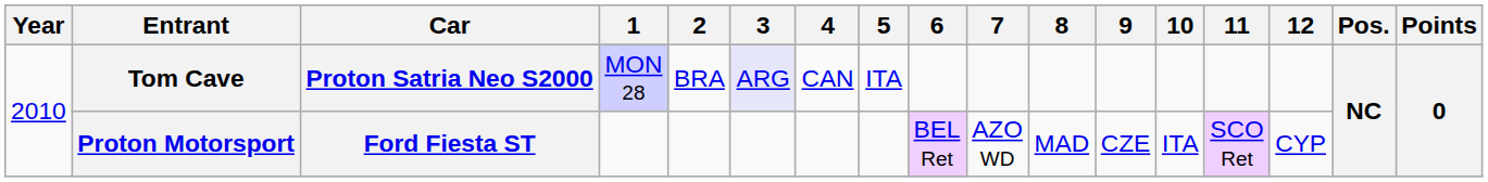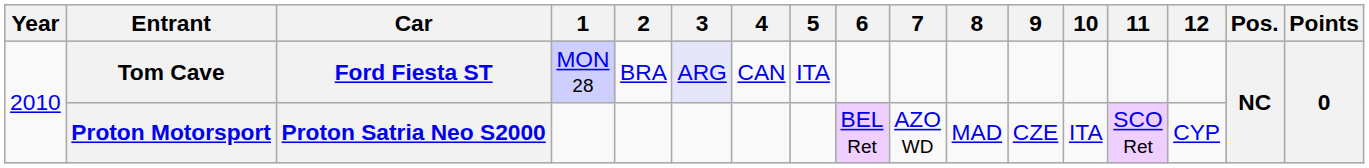 <table class="wikitable" border="1" style="text-align:center; font-size:90%;">
 <tr>
 <th>Year</th>
 <th>Entrant</th>
 <th>Car</th>
 <th>1</th>
 <th>2</th>
 <th>3</th>
 <th>4</th>
 <th>5</th>
 <th>6</th>
 <th>7</th>
 <th>8</th>
 <th>9</th>
 <th>10</th>
 <th>11</th>
 <th>12</th>
 <th>Pos.</th>
 <th>Points</th>
 </tr>
 <tr>
 <td rowspan="2"><a href='#'>2010</a></td>
 <th> Tom Cave</th>
-<th><a href='#'>Proton Satria Neo S2000</a></th>
+<th><a href='#'>Ford Fiesta ST</a></th>
 <td style="background:#CFCFFF;"><a href='#'>MON</a><br><small>28</small></td>
 <td><a href='#'>BRA</a></td>
 <td style="background: lavender;"><a href='#'>ARG</a></td>
 <td><a href='#'>CAN</a></td>
 <td><a href='#'>ITA</a></td>
 <td></td>
 <td></td>
 <td></td>
 <td></td>
 <td></td>
 <td></td>
 <td></td>
 <th rowspan="2">NC</th>
 <th rowspan="2">0</th>
 </tr>
 <tr>
 <th> <a href='#'>Proton Motorsport</a></th>
-<th><a href='#'>Ford Fiesta ST</a></th>
+<th><a href='#'>Proton Satria Neo S2000</a></th>
 <td></td>
 <td></td>
 <td></td>
 <td></td>
 <td></td>
 <td style="background:#EFCFFF;"><a href='#'>BEL</a><br><small>Ret</small></td>
 <td><a href='#'>AZO</a><br><small>WD</small></td>
 <td><a href='#'>MAD</a></td>
 <td><a href='#'>CZE</a></td>
 <td><a href='#'>ITA</a></td>
 <td style="background:#EFCFFF;"><a href='#'>SCO</a><br><small>Ret</small></td>
 <td><a href='#'>CYP</a></td>
 </tr>
 </table>
